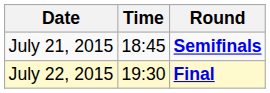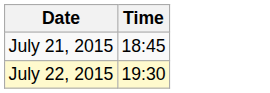 <table class="wikitable">
 <tr>
 <th>Date</th>
 <th>Time</th>
-<th>Round</th>
 </tr>
 <tr>
 <td>July 21, 2015</td>
 <td>18:45</td>
-<td><strong><a href='#'>Semifinals</a></strong></td>
 </tr>
 <tr style=background:lemonchiffon>
 <td>July 22, 2015</td>
 <td>19:30</td>
-<td><strong><a href='#'>Final</a></strong></td>
 </tr>
 </table>
